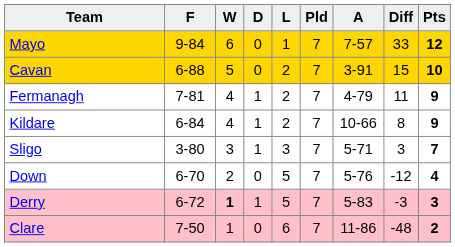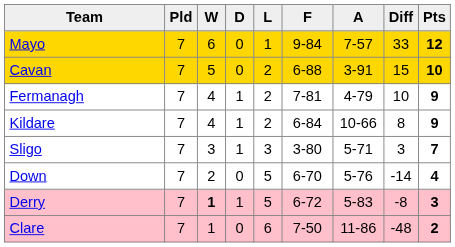 <table style=border-collapse:collapse border=1 cellspacing=0 cellpadding=5>
 <tr align=center bgcolor=#efefef>
 <th width=165>Team</th>
-<th width=45>F</th>
+<th width=20>Pld</th>
 <th width=20>W</th>
 <th width=20>D</th>
 <th width=20>L</th>
-<th width=20>Pld</th>
+<th width=45>F</th>
 <th width=45>A</th>
 <th width=20>Diff</th>
 <th width=20>Pts</th>
 </tr>
 <tr align=center style= "background:gold;">
 <td style="text-align:left"><a href='#'>Mayo</a></td>
-<td>9-84</td>
+<td>7</td>
 <td>6</td>
 <td>0</td>
 <td>1</td>
-<td>7</td>
+<td>9-84</td>
 <td>7-57</td>
 <td>33</td>
 <td><strong>12</strong></td>
 </tr>
 <tr align=center style= "background:gold;">
 <td style="text-align:left"><a href='#'>Cavan</a></td>
-<td>6-88</td>
+<td>7</td>
 <td>5</td>
 <td>0</td>
 <td>2</td>
-<td>7</td>
+<td>6-88</td>
 <td>3-91</td>
 <td>15</td>
 <td><strong>10</strong></td>
 </tr>
 <tr align=center style= "">
 <td style="text-align:left"><a href='#'>Fermanagh</a></td>
-<td>7-81</td>
+<td>7</td>
 <td>4</td>
 <td>1</td>
 <td>2</td>
-<td>7</td>
+<td>7-81</td>
 <td>4-79</td>
-<td>11</td>
+<td>10</td>
 <td><strong>9</strong></td>
 </tr>
 <tr align=center style= "">
 <td style="text-align:left"><a href='#'>Kildare</a></td>
-<td>6-84</td>
+<td>7</td>
 <td>4</td>
 <td>1</td>
 <td>2</td>
-<td>7</td>
+<td>6-84</td>
 <td>10-66</td>
 <td>8</td>
 <td><strong>9</strong></td>
 </tr>
 <tr align=center style= "">
 <td style="text-align:left"><a href='#'>Sligo</a></td>
-<td>3-80</td>
+<td>7</td>
 <td>3</td>
 <td>1</td>
 <td>3</td>
-<td>7</td>
+<td>3-80</td>
 <td>5-71</td>
 <td>3</td>
 <td><strong>7</strong></td>
 </tr>
 <tr align=center style= "">
 <td style="text-align:left"><a href='#'>Down</a></td>
-<td>6-70</td>
+<td>7</td>
 <td>2</td>
 <td>0</td>
 <td>5</td>
-<td>7</td>
+<td>6-70</td>
 <td>5-76</td>
-<td>-12</td>
+<td>-14</td>
 <td><strong>4</strong></td>
 </tr>
 <tr align=center style= "background:#FFC0CB">
 <td style="text-align:left"><a href='#'>Derry</a></td>
-<td>6-72</td>
+<td>7</td>
 <td><strong>1</strong></td>
 <td>1</td>
 <td>5</td>
-<td>7</td>
+<td>6-72</td>
 <td>5-83</td>
-<td>-3</td>
+<td>-8</td>
 <td><strong>3</strong></td>
 </tr>
 <tr align=center style= "background:#FFC0CB">
 <td style="text-align:left"><a href='#'>Clare</a></td>
-<td>7-50</td>
+<td>7</td>
 <td>1</td>
 <td>0</td>
 <td>6</td>
-<td>7</td>
+<td>7-50</td>
 <td>11-86</td>
 <td>-48</td>
 <td><strong>2</strong></td>
 </tr>
 </table>
